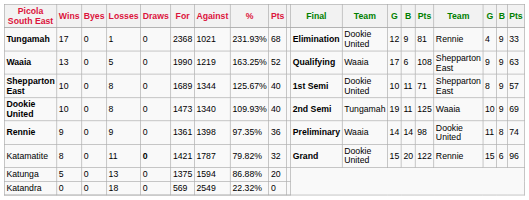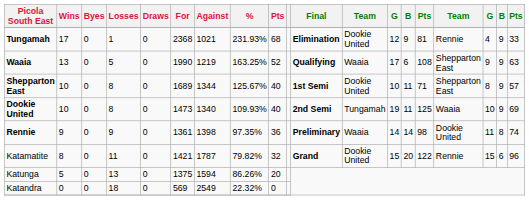 <table style="font-size: 85%; text-align: left;" class="wikitable">
 <tr>
 <th style="color:crimson">Picola South East</th>
 <th style="color:crimson">Wins</th>
 <th style="color:crimson">Byes</th>
 <th style="color:crimson">Losses</th>
 <th style="color:crimson">Draws</th>
 <th style="color:crimson">For</th>
 <th style="color:crimson">Against</th>
 <th style="color:crimson">%</th>
 <th style="color:crimson">Pts</th>
 <th></th>
 <th style="color:green">Final</th>
 <th style="color:green">Team</th>
 <th style="color:green">G</th>
 <th style="color:green">B</th>
 <th style="color:green">Pts</th>
 <th style="color:green">Team</th>
 <th style="color:green">G</th>
 <th style="color:green">B</th>
 <th style="color:green">Pts</th>
 </tr>
 <tr>
 </tr>
 <tr>
 </tr>
 <tr>
 <td><strong>	Tungamah	</strong></td>
 <td>17</td>
 <td>0</td>
 <td>1</td>
 <td>0</td>
 <td>2368</td>
 <td>1021</td>
 <td>231.93%</td>
 <td>68</td>
 <td></td>
 <td><strong>Elimination</strong></td>
 <td>Dookie United</td>
 <td>12</td>
 <td>9</td>
 <td>81</td>
 <td>Rennie</td>
 <td>4</td>
 <td>9</td>
 <td>33</td>
 </tr>
 <tr>
 <td><strong>	Waaia	</strong></td>
 <td>13</td>
 <td>0</td>
 <td>5</td>
 <td>0</td>
 <td>1990</td>
 <td>1219</td>
 <td>163.25%</td>
 <td>52</td>
 <td></td>
 <td><strong>Qualifying</strong></td>
 <td>Waaia</td>
 <td>17</td>
 <td>6</td>
 <td>108</td>
 <td>Shepparton East</td>
 <td>9</td>
 <td>9</td>
 <td>63</td>
 </tr>
 <tr>
 <td><strong>	Shepparton East	</strong></td>
 <td>10</td>
 <td>0</td>
 <td>8</td>
 <td>0</td>
 <td>1689</td>
 <td>1344</td>
 <td>125.67%</td>
 <td>40</td>
 <td></td>
 <td><strong>1st Semi</strong></td>
 <td>Dookie United</td>
 <td>10</td>
 <td>11</td>
 <td>71</td>
 <td>Shepparton East</td>
 <td>8</td>
 <td>9</td>
 <td>57</td>
 </tr>
 <tr>
 <td><strong>	Dookie United	</strong></td>
 <td>10</td>
 <td>0</td>
 <td>8</td>
 <td>0</td>
 <td>1473</td>
 <td>1340</td>
 <td>109.93%</td>
 <td>40</td>
 <td></td>
 <td><strong>2nd Semi</strong></td>
 <td>Tungamah</td>
 <td>19</td>
 <td>11</td>
 <td>125</td>
 <td>Waaia</td>
 <td>10</td>
 <td>9</td>
 <td>69</td>
 </tr>
 <tr>
 <td><strong>	Rennie	</strong></td>
 <td>9</td>
 <td>0</td>
 <td>9</td>
 <td>0</td>
 <td>1361</td>
 <td>1398</td>
 <td>97.35%</td>
 <td>36</td>
 <td></td>
 <td><strong>Preliminary</strong></td>
 <td>Waaia</td>
 <td>14</td>
 <td>14</td>
 <td>98</td>
 <td>Dookie United</td>
 <td>11</td>
 <td>8</td>
 <td>74</td>
 </tr>
 <tr>
 <td>Katamatite</td>
 <td>8</td>
 <td>0</td>
 <td>11</td>
-<td><strong>0</strong></td>
+<td>0</td>
 <td>1421</td>
 <td>1787</td>
 <td>79.82%</td>
 <td>32</td>
 <td></td>
 <td><strong>Grand</strong></td>
 <td>Dookie United</td>
 <td>15</td>
 <td>20</td>
 <td>122</td>
 <td>Rennie</td>
 <td>15</td>
 <td>6</td>
 <td>96</td>
 </tr>
 <tr>
 <td>Katunga</td>
 <td>5</td>
 <td>0</td>
 <td>13</td>
 <td>0</td>
 <td>1375</td>
 <td>1594</td>
-<td>86.88%</td>
+<td>86.26%</td>
 <td>20</td>
 <td></td>
 </tr>
 <tr>
 <td>Katandra</td>
 <td>0</td>
 <td>0</td>
 <td>18</td>
 <td>0</td>
 <td>569</td>
 <td>2549</td>
 <td>22.32%</td>
 <td>0</td>
 <td></td>
 </tr>
 <tr>
 </tr>
 </table>
